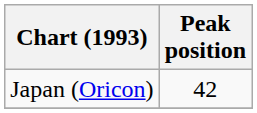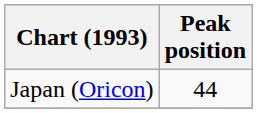 <table class="wikitable sortable">
 <tr>
 <th>Chart (1993)</th>
 <th>Peak<br>position</th>
 </tr>
 <tr>
 <td>Japan (<a href='#'>Oricon</a>)</td>
-<td align="center">42</td>
+<td align="center">44</td>
 </tr>
 <tr>
 </tr>
 <tr>
 </tr>
 </table>
